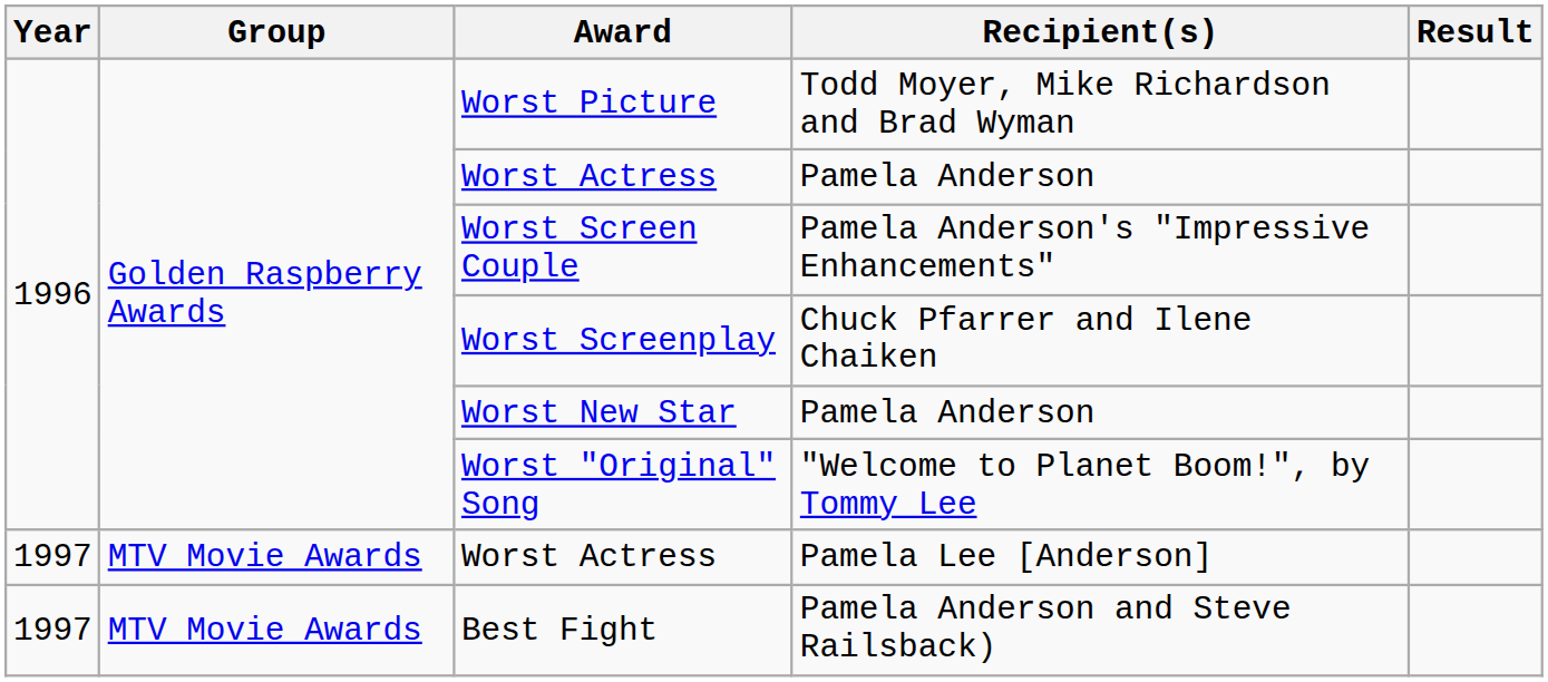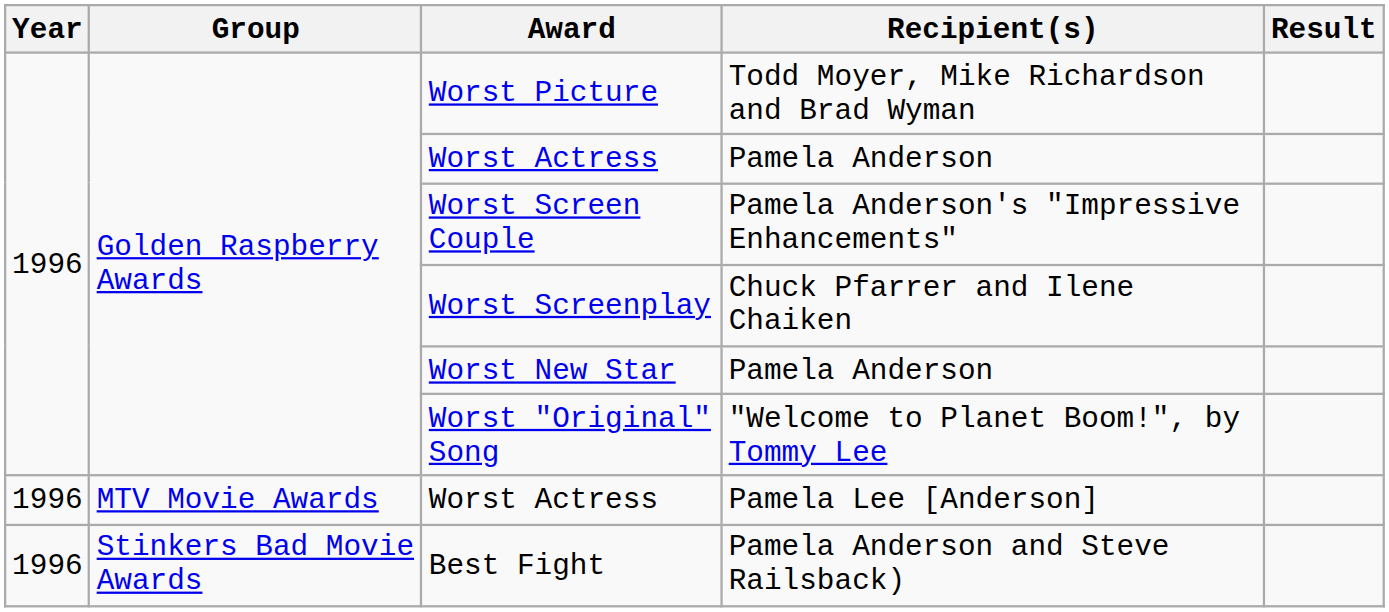 <table class="wikitable">
 <tr>
 <th>Year</th>
 <th>Group</th>
 <th>Award</th>
 <th>Recipient(s)</th>
 <th>Result</th>
 </tr>
 <tr>
 <td rowspan="6">1996</td>
 <td rowspan="6"><a href='#'>Golden Raspberry Awards</a></td>
 <td><a href='#'>Worst Picture</a></td>
 <td>Todd Moyer, Mike Richardson and Brad Wyman</td>
 <td></td>
 </tr>
 <tr>
 <td><a href='#'>Worst Actress</a></td>
 <td>Pamela Anderson</td>
 <td></td>
 </tr>
 <tr>
 <td><a href='#'>Worst Screen Couple</a></td>
 <td>Pamela Anderson's "Impressive Enhancements"</td>
 <td></td>
 </tr>
 <tr>
 <td><a href='#'>Worst Screenplay</a></td>
 <td>Chuck Pfarrer and Ilene Chaiken</td>
 <td></td>
 </tr>
 <tr>
 <td><a href='#'>Worst New Star</a></td>
 <td>Pamela Anderson</td>
 <td></td>
 </tr>
 <tr>
 <td><a href='#'>Worst "Original" Song</a></td>
 <td>"Welcome to Planet Boom!", by <a href='#'>Tommy Lee</a></td>
 <td></td>
 </tr>
 <tr>
-<td>1997</td>
+<td>1996</td>
 <td><a href='#'>MTV Movie Awards</a></td>
 <td>Worst Actress</td>
 <td>Pamela Lee [Anderson]</td>
 <td></td>
 </tr>
 <tr>
-<td>1997</td>
-<td><a href='#'>MTV Movie Awards</a></td>
+<td>1996</td>
+<td><a href='#'>Stinkers Bad Movie Awards</a></td>
 <td>Best Fight</td>
 <td>Pamela Anderson and Steve Railsback)</td>
 <td></td>
 </tr>
 </table>
